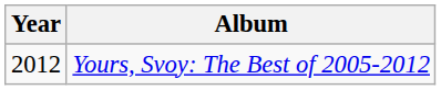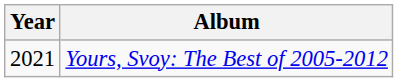 <table class="wikitable" text-align: center">
 <tr>
 <th>Year</th>
 <th>Album</th>
 </tr>
 <tr>
-<td>2012</td>
+<td>2021</td>
 <td><em><a href='#'>Yours, Svoy: The Best of 2005-2012</a></em></td>
 </tr>
 </table>
